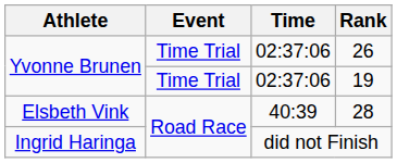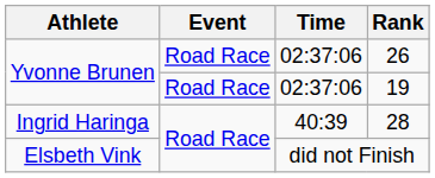 <table class=wikitable style="font-size:90%">
 <tr>
 <th>Athlete</th>
 <th>Event</th>
 <th>Time</th>
 <th>Rank</th>
 </tr>
 <tr align=center>
 <td rowspan=2><a href='#'>Yvonne Brunen</a></td>
-<td><a href='#'>Time Trial</a></td>
+<td><a href='#'>Road Race</a></td>
 <td>02:37:06</td>
 <td>26</td>
 </tr>
 <tr align=center>
-<td><a href='#'>Time Trial</a></td>
+<td><a href='#'>Road Race</a></td>
 <td>02:37:06</td>
 <td>19</td>
 </tr>
 <tr align=center>
-<td><a href='#'>Elsbeth Vink</a></td>
+<td><a href='#'>Ingrid Haringa</a></td>
 <td rowspan=3><a href='#'>Road Race</a></td>
 <td>40:39</td>
 <td>28</td>
 </tr>
 <tr align=center>
-<td><a href='#'>Ingrid Haringa</a></td>
+<td><a href='#'>Elsbeth Vink</a></td>
 <td colspan=2>did not Finish</td>
 </tr>
 </table>
